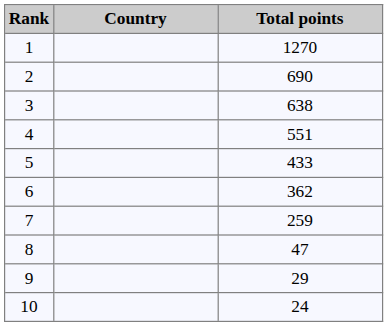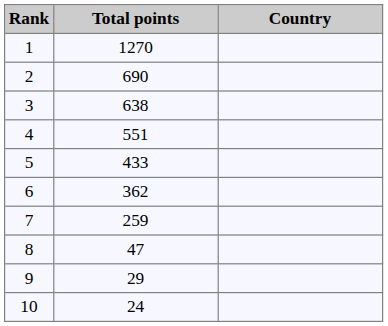 <table cellpadding="3" cellspacing="0" border="1" style="background:#f7f8ff; font-size:90%; border:gray solid 1px; border-collapse:collapse;">
 <tr style="background:#ccc; text-align:center;">
 <th style="width: 10px;">Rank</th>
+<th style="width: 130px;">Total points</th>
 <th style="width: 130px;">Country</th>
-<th style="width: 130px;">Total points</th>
 </tr>
 <tr>
 <td style="text-align: center;">1</td>
+<td align="center">1270</td>
 <td></td>
-<td align="center">1270</td>
 </tr>
 <tr>
 <td style="text-align: center;">2</td>
+<td align="center">690</td>
 <td></td>
-<td align="center">690</td>
 </tr>
 <tr>
 <td style="text-align: center;">3</td>
+<td align="center">638</td>
 <td></td>
-<td align="center">638</td>
 </tr>
 <tr>
 <td style="text-align: center;">4</td>
+<td align="center">551</td>
 <td></td>
-<td align="center">551</td>
 </tr>
 <tr>
 <td style="text-align: center;">5</td>
+<td align="center">433</td>
 <td></td>
-<td align="center">433</td>
 </tr>
 <tr>
 <td style="text-align: center;">6</td>
+<td align="center">362</td>
 <td></td>
-<td align="center">362</td>
 </tr>
 <tr>
 <td style="text-align: center;">7</td>
+<td align="center">259</td>
 <td></td>
-<td align="center">259</td>
 </tr>
 <tr>
 <td style="text-align: center;">8</td>
+<td align="center">47</td>
 <td></td>
-<td align="center">47</td>
 </tr>
 <tr>
 <td style="text-align: center;">9</td>
+<td align="center">29</td>
 <td></td>
-<td align="center">29</td>
 </tr>
 <tr>
 <td style="text-align: center;">10</td>
+<td align="center">24</td>
 <td></td>
-<td align="center">24</td>
 </tr>
 </table>
